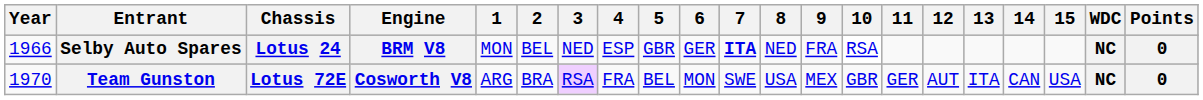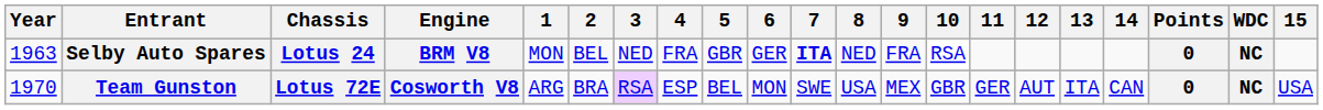 <table class="wikitable" style="text-align:center; font-size:90%">
 <tr>
 <th>Year</th>
 <th>Entrant</th>
 <th>Chassis</th>
 <th>Engine</th>
 <th>1</th>
 <th>2</th>
 <th>3</th>
 <th>4</th>
 <th>5</th>
 <th>6</th>
 <th>7</th>
 <th>8</th>
 <th>9</th>
 <th>10</th>
 <th>11</th>
 <th>12</th>
 <th>13</th>
 <th>14</th>
+<th>Points</th>
+<th>WDC</th>
 <th>15</th>
-<th>WDC</th>
-<th>Points</th>
 </tr>
 <tr>
-<td><a href='#'>1966</a></td>
+<td><a href='#'>1963</a></td>
 <th>Selby Auto Spares</th>
 <th><a href='#'>Lotus</a> <a href='#'>24</a></th>
 <th><a href='#'>BRM</a> <a href='#'>V8</a></th>
 <td><a href='#'>MON</a></td>
 <td><a href='#'>BEL</a></td>
 <td><a href='#'>NED</a></td>
-<td><a href='#'>ESP</a></td>
+<td><a href='#'>FRA</a></td>
 <td><a href='#'>GBR</a></td>
 <td><a href='#'>GER</a></td>
 <td><strong><a href='#'>ITA</a></strong></td>
 <td><a href='#'>NED</a></td>
 <td><a href='#'>FRA</a></td>
 <td style="background:#FFFFFF;"><a href='#'>RSA</a><br></td>
 <td></td>
 <td></td>
 <td></td>
 <td></td>
+<th>0</th>
+<th>NC</th>
 <td></td>
-<th>NC</th>
-<th>0</th>
 </tr>
 <tr>
 <td><a href='#'>1970</a></td>
 <th><a href='#'>Team Gunston</a></th>
 <th><a href='#'>Lotus</a> <a href='#'>72E</a></th>
 <th><a href='#'>Cosworth</a> <a href='#'>V8</a></th>
 <td><a href='#'>ARG</a></td>
 <td><a href='#'>BRA</a></td>
 <td style="background:#EFCFFF;"><a href='#'>RSA</a><br></td>
-<td><a href='#'>FRA</a></td>
+<td><a href='#'>ESP</a></td>
 <td><a href='#'>BEL</a></td>
 <td><a href='#'>MON</a></td>
 <td><a href='#'>SWE</a></td>
 <td><a href='#'>USA</a></td>
 <td><a href='#'>MEX</a></td>
 <td><a href='#'>GBR</a></td>
 <td><a href='#'>GER</a></td>
 <td><a href='#'>AUT</a></td>
 <td><a href='#'>ITA</a></td>
 <td><a href='#'>CAN</a></td>
+<th>0</th>
+<th>NC</th>
 <td><a href='#'>USA</a></td>
-<th>NC</th>
-<th>0</th>
 </tr>
 </table>
